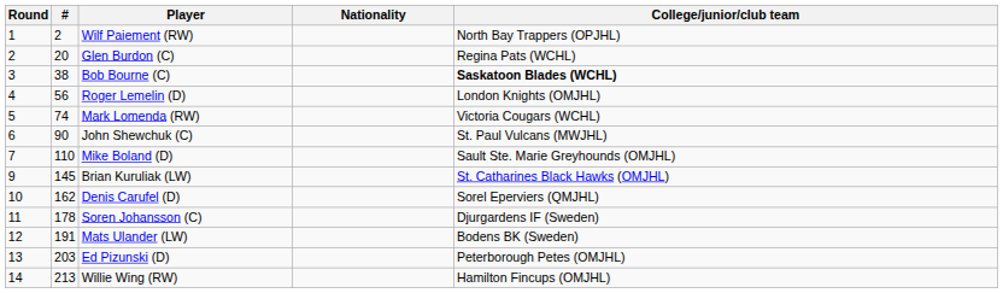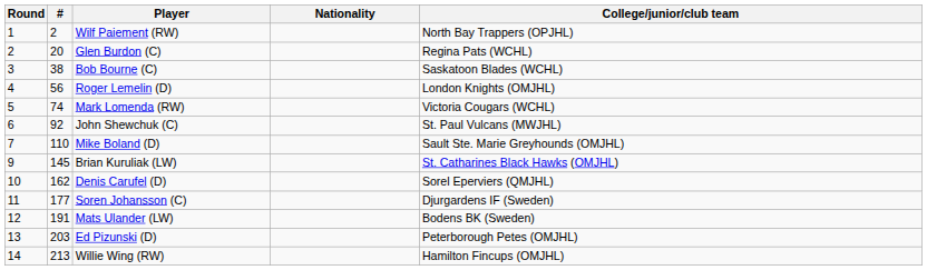 <table class="wikitable">
 <tr>
 <th bgcolor="#DDDDFF" width="2.75%">Round</th>
 <th bgcolor="#DDDDFF" width="2.75%">#</th>
 <th bgcolor="#DDDDFF" width="22.0%">Player</th>
 <th bgcolor="#DDDDFF" width="16.5%">Nationality</th>
 <th bgcolor="#DDDDFF" width="100.0%">College/junior/club team</th>
 </tr>
 <tr>
 <td>1</td>
 <td>2</td>
 <td><a href='#'>Wilf Paiement</a> (RW)</td>
 <td></td>
 <td>North Bay Trappers (OPJHL)</td>
 </tr>
 <tr>
 <td>2</td>
 <td>20</td>
 <td><a href='#'>Glen Burdon</a> (C)</td>
 <td></td>
 <td>Regina Pats (WCHL)</td>
 </tr>
 <tr>
 <td>3</td>
 <td>38</td>
 <td><a href='#'>Bob Bourne</a> (C)</td>
 <td></td>
-<td><strong>Saskatoon Blades (WCHL)</strong></td>
+<td>Saskatoon Blades (WCHL)</td>
 </tr>
 <tr>
 <td>4</td>
 <td>56</td>
 <td><a href='#'>Roger Lemelin</a> (D)</td>
 <td></td>
 <td>London Knights (OMJHL)</td>
 </tr>
 <tr>
 <td>5</td>
 <td>74</td>
 <td><a href='#'>Mark Lomenda</a> (RW)</td>
 <td></td>
 <td>Victoria Cougars (WCHL)</td>
 </tr>
 <tr>
 <td>6</td>
-<td>90</td>
+<td>92</td>
 <td>John Shewchuk (C)</td>
 <td></td>
 <td>St. Paul Vulcans (MWJHL)</td>
 </tr>
 <tr>
 <td>7</td>
 <td>110</td>
 <td><a href='#'>Mike Boland</a> (D)</td>
 <td></td>
 <td>Sault Ste. Marie Greyhounds (OMJHL)</td>
 </tr>
 <tr>
 <td>9</td>
 <td>145</td>
 <td>Brian Kuruliak (LW)</td>
 <td></td>
 <td><a href='#'>St. Catharines Black Hawks</a> (<a href='#'>OMJHL</a>)</td>
 </tr>
 <tr>
 <td>10</td>
 <td>162</td>
 <td><a href='#'>Denis Carufel</a> (D)</td>
 <td></td>
 <td>Sorel Eperviers (QMJHL)</td>
 </tr>
 <tr>
 <td>11</td>
-<td>178</td>
+<td>177</td>
 <td><a href='#'>Soren Johansson</a> (C)</td>
 <td></td>
 <td>Djurgardens IF (Sweden)</td>
 </tr>
 <tr>
 <td>12</td>
 <td>191</td>
 <td><a href='#'>Mats Ulander</a> (LW)</td>
 <td></td>
 <td>Bodens BK (Sweden)</td>
 </tr>
 <tr>
 <td>13</td>
 <td>203</td>
 <td><a href='#'>Ed Pizunski</a> (D)</td>
 <td></td>
 <td>Peterborough Petes (OMJHL)</td>
 </tr>
 <tr>
 <td>14</td>
 <td>213</td>
 <td>Willie Wing (RW)</td>
 <td></td>
 <td>Hamilton Fincups (OMJHL)</td>
 </tr>
 </table>
